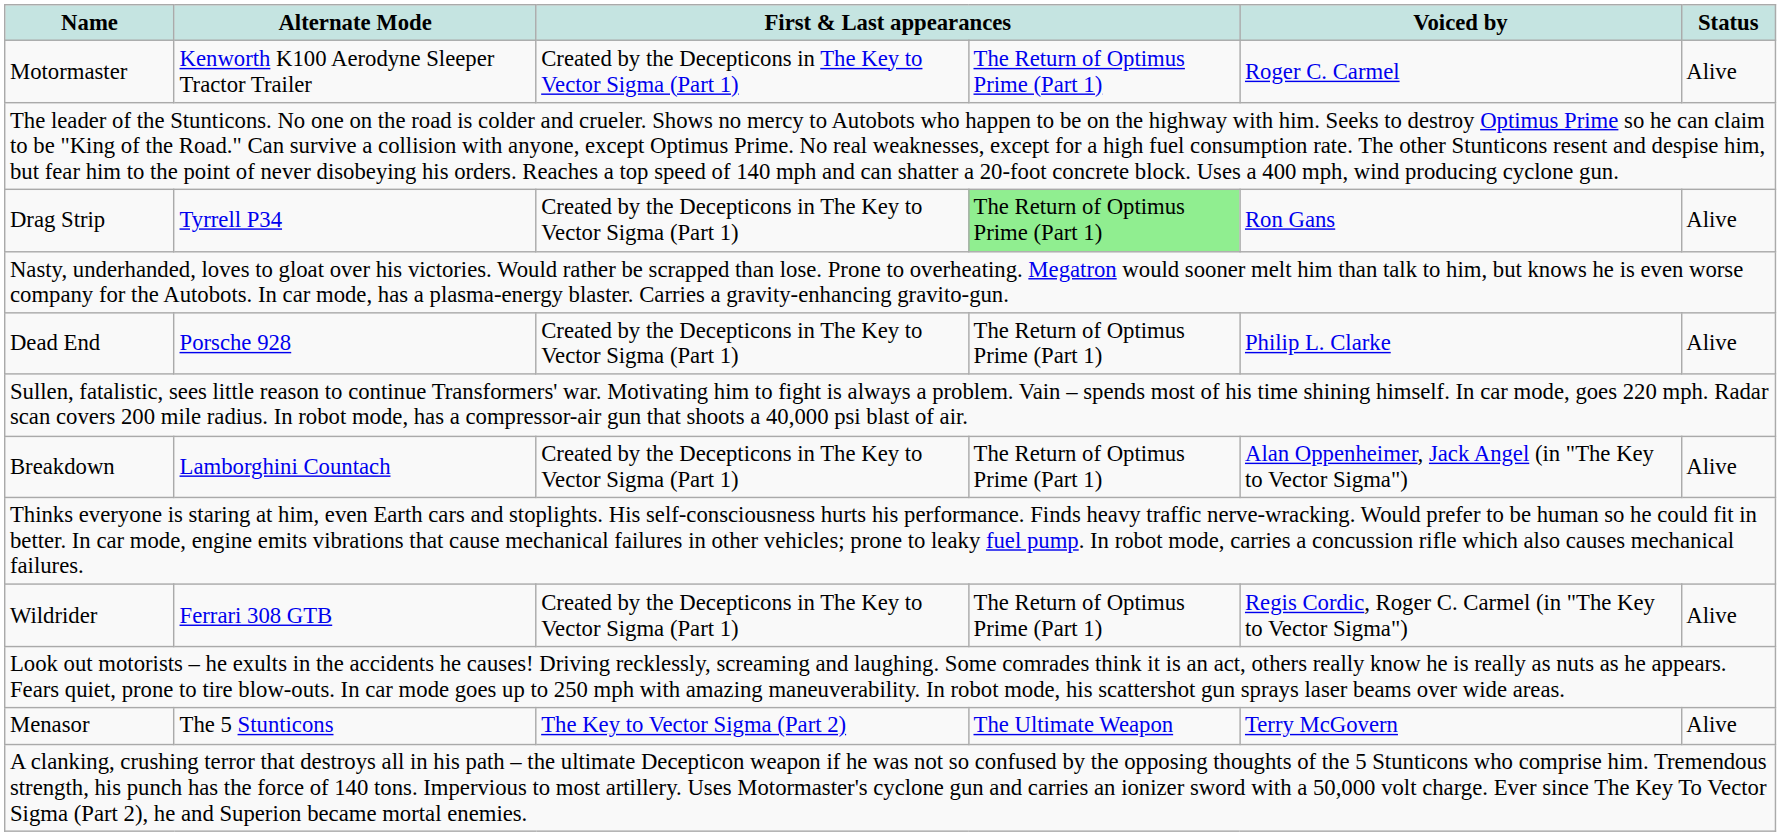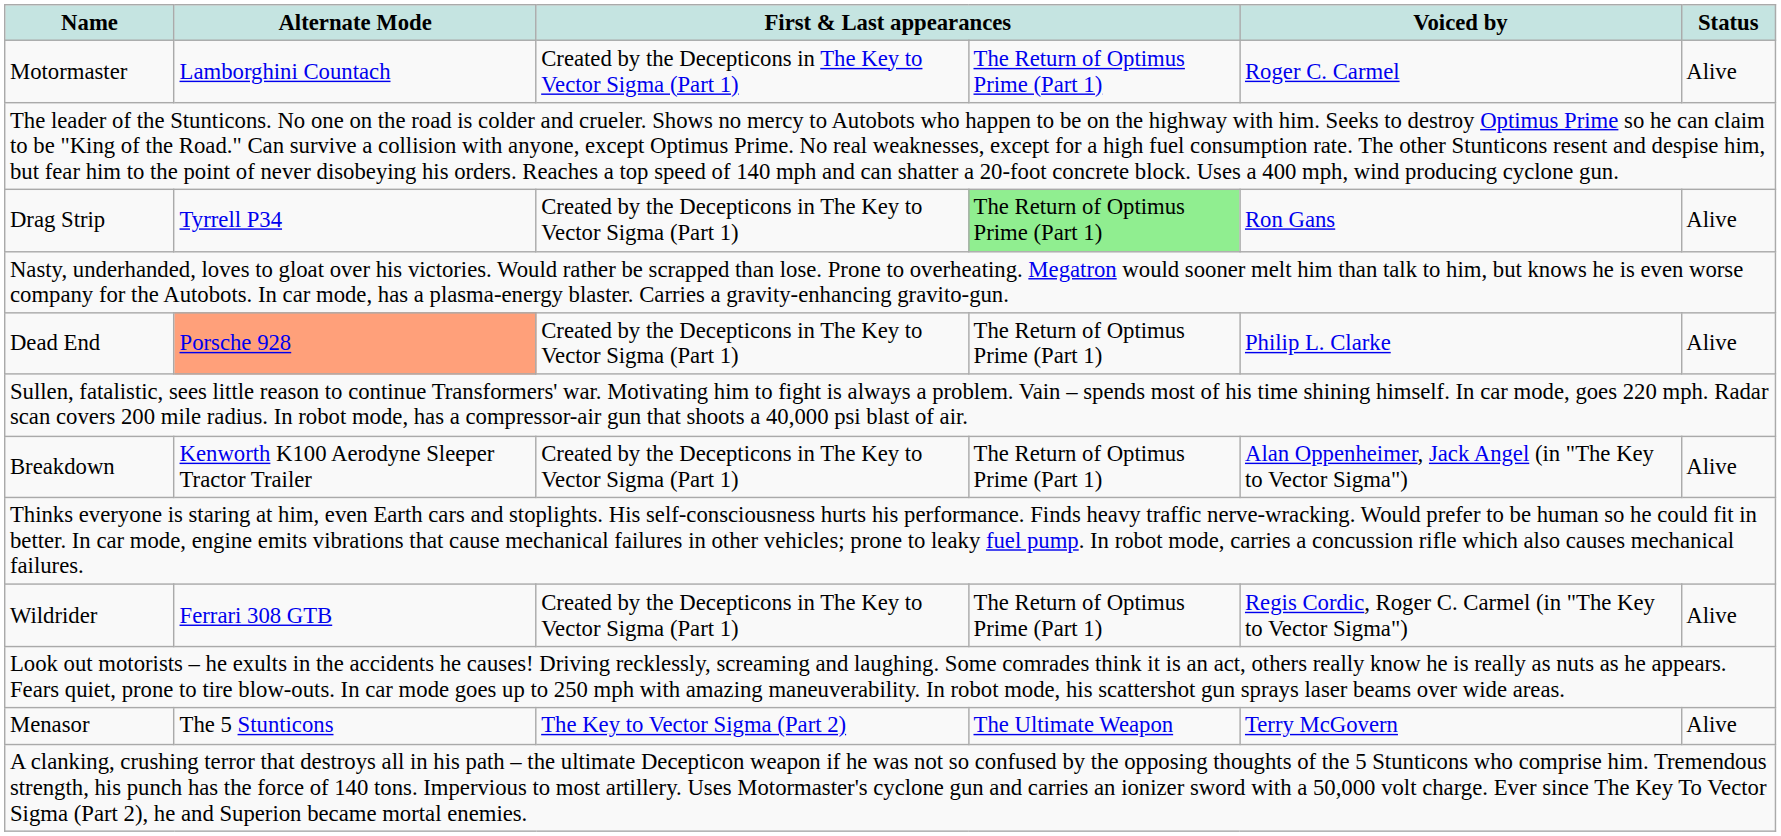 <table class="wikitable">
 <tr>
 <th style="background-color: #C5E4E1">Name</th>
 <th style="background-color: #C5E4E1">Alternate Mode</th>
 <th colspan="2" align="center" style="background-color: #C5E4E1">First & Last appearances</th>
 <th style="background-color: #C5E4E1">Voiced by</th>
 <th style="background-color: #C5E4E1">Status</th>
 </tr>
 <tr>
 <td>Motormaster</td>
-<td><a href='#'>Kenworth</a> K100 Aerodyne Sleeper Tractor Trailer</td>
+<td><a href='#'>Lamborghini Countach</a></td>
 <td>Created by the Decepticons in <a href='#'>The Key to Vector Sigma (Part 1)</a></td>
 <td><a href='#'>The Return of Optimus Prime (Part 1)</a></td>
 <td><a href='#'>Roger C. Carmel</a></td>
 <td>Alive</td>
 </tr>
 <tr>
 <td colspan="6" valign="top">The leader of the Stunticons. No one on the road is colder and crueler. Shows no mercy to Autobots who happen to be on the highway with him. Seeks to destroy <a href='#'>Optimus Prime</a> so he can claim to be "King of the Road." Can survive a collision with anyone, except Optimus Prime. No real weaknesses, except for a high fuel consumption rate. The other Stunticons resent and despise him, but fear him to the point of never disobeying his orders. Reaches a top speed of 140 mph and can shatter a 20-foot concrete block. Uses a 400 mph, wind producing cyclone gun.</td>
 </tr>
 <tr>
 <td>Drag Strip</td>
 <td><a href='#'>Tyrrell P34</a></td>
 <td>Created by the Decepticons in The Key to Vector Sigma (Part 1)</td>
 <td style="background: lightgreen;">The Return of Optimus Prime (Part 1)</td>
 <td><a href='#'>Ron Gans</a></td>
 <td>Alive</td>
 </tr>
 <tr>
 <td colspan="6" valign="top">Nasty, underhanded, loves to gloat over his victories. Would rather be scrapped than lose. Prone to overheating. <a href='#'>Megatron</a> would sooner melt him than talk to him, but knows he is even worse company for the Autobots. In car mode, has a plasma-energy blaster. Carries a gravity-enhancing gravito-gun.</td>
 </tr>
 <tr>
 <td>Dead End</td>
-<td><a href='#'>Porsche 928</a></td>
+<td style="background: lightsalmon;"><a href='#'>Porsche 928</a></td>
 <td>Created by the Decepticons in The Key to Vector Sigma (Part 1)</td>
 <td>The Return of Optimus Prime (Part 1)</td>
 <td><a href='#'>Philip L. Clarke</a></td>
 <td>Alive</td>
 </tr>
 <tr>
 <td colspan="6" valign="top">Sullen, fatalistic, sees little reason to continue Transformers' war. Motivating him to fight is always a problem. Vain – spends most of his time shining himself. In car mode, goes 220 mph. Radar scan covers 200 mile radius. In robot mode, has a compressor-air gun that shoots a 40,000 psi blast of air.</td>
 </tr>
 <tr>
 <td>Breakdown</td>
-<td><a href='#'>Lamborghini Countach</a></td>
+<td><a href='#'>Kenworth</a> K100 Aerodyne Sleeper Tractor Trailer</td>
 <td>Created by the Decepticons in The Key to Vector Sigma (Part 1)</td>
 <td>The Return of Optimus Prime (Part 1)</td>
 <td><a href='#'>Alan Oppenheimer</a>, <a href='#'>Jack Angel</a> (in "The Key to Vector Sigma")</td>
 <td>Alive</td>
 </tr>
 <tr>
 <td colspan="6" valign="top">Thinks everyone is staring at him, even Earth cars and stoplights. His self-consciousness hurts his performance. Finds heavy traffic nerve-wracking. Would prefer to be human so he could fit in better. In car mode, engine emits vibrations that cause mechanical failures in other vehicles; prone to leaky <a href='#'>fuel pump</a>. In robot mode, carries a concussion rifle which also causes mechanical failures.</td>
 </tr>
 <tr>
 <td> Wildrider</td>
 <td><a href='#'>Ferrari 308 GTB</a></td>
 <td>Created by the Decepticons in The Key to Vector Sigma (Part 1)</td>
 <td>The Return of Optimus Prime (Part 1)</td>
 <td><a href='#'>Regis Cordic</a>, Roger C. Carmel (in "The Key to Vector Sigma")</td>
 <td>Alive</td>
 </tr>
 <tr>
 <td colspan="6" valign="top">Look out motorists – he exults in the accidents he causes! Driving recklessly, screaming and laughing. Some comrades think it is an act, others really know he is really as nuts as he appears. Fears quiet, prone to tire blow-outs. In car mode goes up to 250 mph with amazing maneuverability. In robot mode, his scattershot gun sprays laser beams over wide areas.</td>
 </tr>
 <tr>
 <td>Menasor</td>
 <td>The 5 <a href='#'>Stunticons</a></td>
 <td><a href='#'>The Key to Vector Sigma (Part 2)</a></td>
 <td><a href='#'>The Ultimate Weapon</a></td>
 <td><a href='#'>Terry McGovern</a></td>
 <td>Alive</td>
 </tr>
 <tr>
 <td colspan="6" valign="top">A clanking, crushing terror that destroys all in his path – the ultimate Decepticon weapon if he was not so confused by the opposing thoughts of the 5 Stunticons who comprise him. Tremendous strength, his punch has the force of 140 tons. Impervious to most artillery. Uses Motormaster's cyclone gun and carries an ionizer sword with a 50,000 volt charge. Ever since The Key To Vector Sigma (Part 2), he and Superion became mortal enemies.</td>
 </tr>
 </table>
